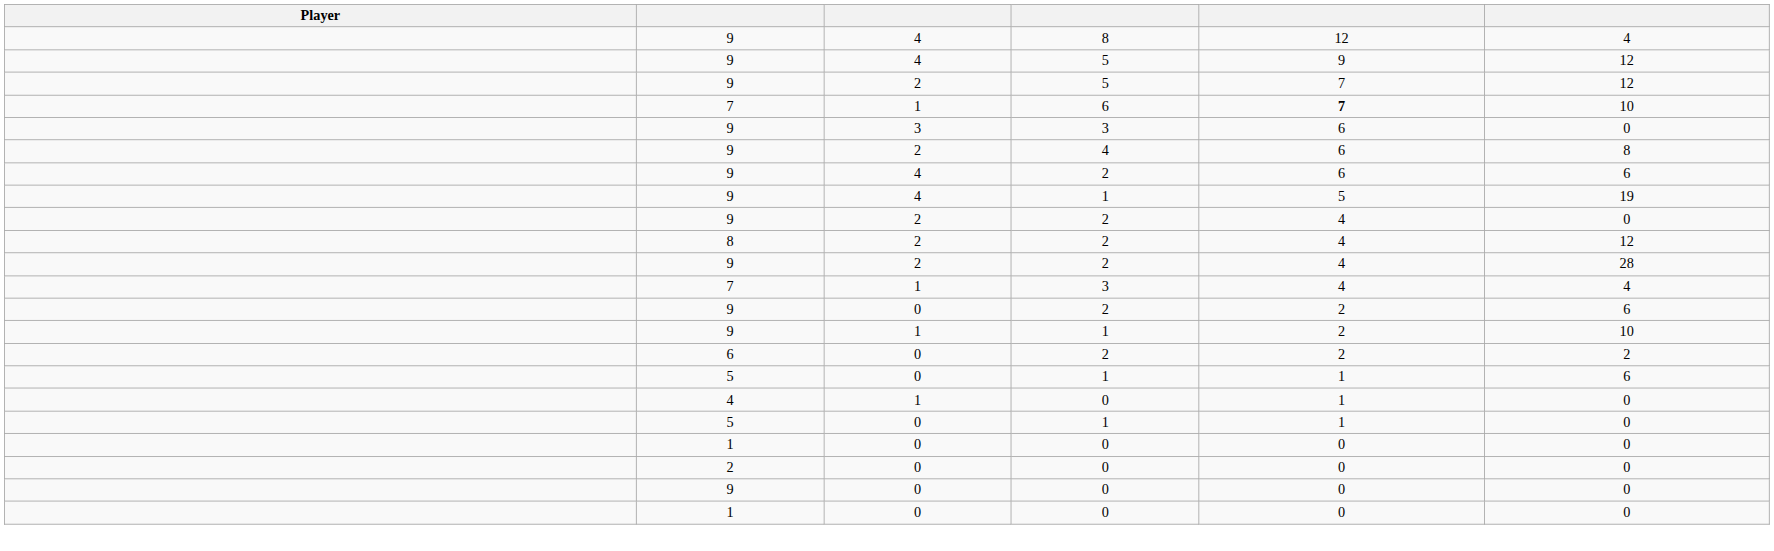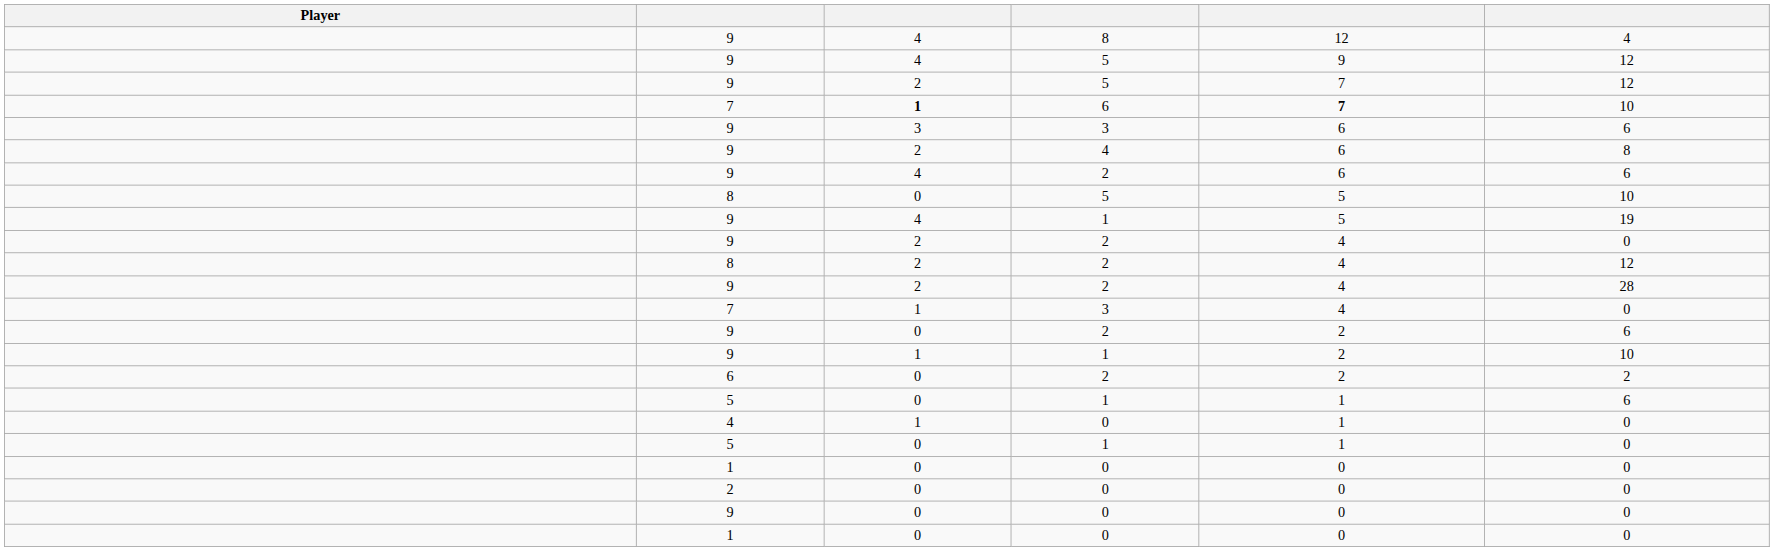 <table class="wikitable sortable" style="width:100%;">
 <tr align=center>
 <th>Player</th>
 <th></th>
 <th></th>
 <th></th>
 <th></th>
 <th></th>
 </tr>
 <tr align=center>
 <td></td>
 <td>9</td>
 <td>4</td>
 <td>8</td>
 <td>12</td>
 <td>4</td>
 </tr>
 <tr align=center>
 <td></td>
 <td>9</td>
 <td>4</td>
 <td>5</td>
 <td>9</td>
 <td>12</td>
 </tr>
 <tr align=center>
 <td></td>
 <td>9</td>
 <td>2</td>
 <td>5</td>
 <td>7</td>
 <td>12</td>
 </tr>
 <tr align=center>
 <td></td>
 <td>7</td>
-<td>1</td>
+<td><strong>1</strong></td>
 <td>6</td>
 <td><strong>7</strong></td>
 <td>10</td>
 </tr>
 <tr align=center>
 <td></td>
 <td>9</td>
 <td>3</td>
 <td>3</td>
 <td>6</td>
-<td>0</td>
+<td>6</td>
 </tr>
 <tr align=center>
 <td></td>
 <td>9</td>
 <td>2</td>
 <td>4</td>
 <td>6</td>
 <td>8</td>
 </tr>
 <tr align=center>
 <td></td>
 <td>9</td>
 <td>4</td>
 <td>2</td>
 <td>6</td>
 <td>6</td>
+</tr>
+<tr align=center>
+<td></td>
+<td>8</td>
+<td>0</td>
+<td>5</td>
+<td>5</td>
+<td>10</td>
 </tr>
 <tr align=center>
 <td></td>
 <td>9</td>
 <td>4</td>
 <td>1</td>
 <td>5</td>
 <td>19</td>
 </tr>
 <tr align=center>
 <td></td>
 <td>9</td>
 <td>2</td>
 <td>2</td>
 <td>4</td>
 <td>0</td>
 </tr>
 <tr align=center>
 <td></td>
 <td>8</td>
 <td>2</td>
 <td>2</td>
 <td>4</td>
 <td>12</td>
 </tr>
 <tr align=center>
 <td></td>
 <td>9</td>
 <td>2</td>
 <td>2</td>
 <td>4</td>
 <td>28</td>
 </tr>
 <tr align=center>
 <td></td>
 <td>7</td>
 <td>1</td>
 <td>3</td>
 <td>4</td>
-<td>4</td>
+<td>0</td>
 </tr>
 <tr align=center>
 <td></td>
 <td>9</td>
 <td>0</td>
 <td>2</td>
 <td>2</td>
 <td>6</td>
 </tr>
 <tr align=center>
 <td></td>
 <td>9</td>
 <td>1</td>
 <td>1</td>
 <td>2</td>
 <td>10</td>
 </tr>
 <tr align=center>
 <td></td>
 <td>6</td>
 <td>0</td>
 <td>2</td>
 <td>2</td>
 <td>2</td>
 </tr>
 <tr align=center>
 <td></td>
 <td>5</td>
 <td>0</td>
 <td>1</td>
 <td>1</td>
 <td>6</td>
 </tr>
 <tr align=center>
 <td></td>
 <td>4</td>
 <td>1</td>
 <td>0</td>
 <td>1</td>
 <td>0</td>
 </tr>
 <tr align=center>
 <td></td>
 <td>5</td>
 <td>0</td>
 <td>1</td>
 <td>1</td>
 <td>0</td>
 </tr>
 <tr align=center>
 <td></td>
 <td>1</td>
 <td>0</td>
 <td>0</td>
 <td>0</td>
 <td>0</td>
 </tr>
 <tr align=center>
 <td></td>
 <td>2</td>
 <td>0</td>
 <td>0</td>
 <td>0</td>
 <td>0</td>
 </tr>
 <tr align=center>
 <td></td>
 <td>9</td>
 <td>0</td>
 <td>0</td>
 <td>0</td>
 <td>0</td>
 </tr>
 <tr align=center>
 <td></td>
 <td>1</td>
 <td>0</td>
 <td>0</td>
 <td>0</td>
 <td>0</td>
 </tr>
 </table>
